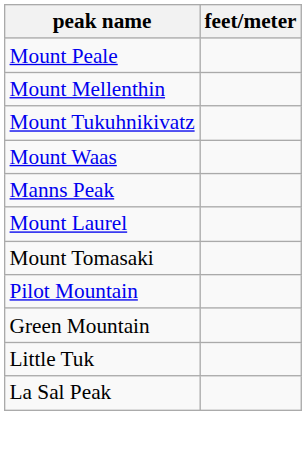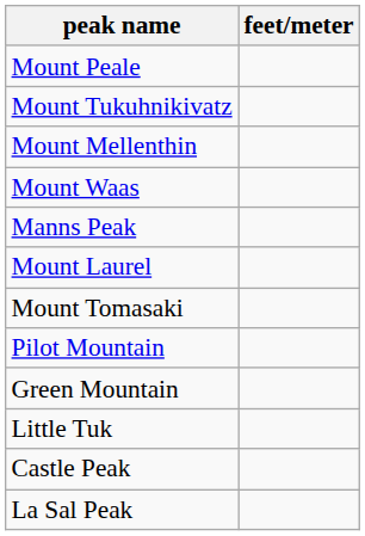 <table class="wikitable sortable" style="font-size:100%">
 <tr>
 <th>peak name</th>
 <th>feet/meter</th>
 </tr>
 <tr>
 <td><a href='#'>Mount Peale</a></td>
 <td></td>
 </tr>
 <tr>
-<td><a href='#'>Mount Mellenthin</a></td>
+<td><a href='#'>Mount Tukuhnikivatz</a></td>
 <td></td>
 </tr>
 <tr>
-<td><a href='#'>Mount Tukuhnikivatz</a></td>
+<td><a href='#'>Mount Mellenthin</a></td>
 <td></td>
 </tr>
 <tr>
 <td><a href='#'>Mount Waas</a></td>
 <td></td>
 </tr>
 <tr>
 <td><a href='#'>Manns Peak</a></td>
 <td></td>
 </tr>
 <tr>
 <td><a href='#'>Mount Laurel</a></td>
 <td></td>
 </tr>
 <tr>
 <td>Mount Tomasaki</td>
 <td></td>
 </tr>
 <tr>
 <td><a href='#'>Pilot Mountain</a></td>
 <td></td>
 </tr>
 <tr>
 <td>Green Mountain</td>
 <td></td>
 </tr>
 <tr>
 <td>Little Tuk</td>
 <td></td>
 </tr>
 <tr>
+<td>Castle Peak</td>
+<td></td>
+</tr>
+<tr>
 <td>La Sal Peak</td>
 <td></td>
 </tr>
 </table>
